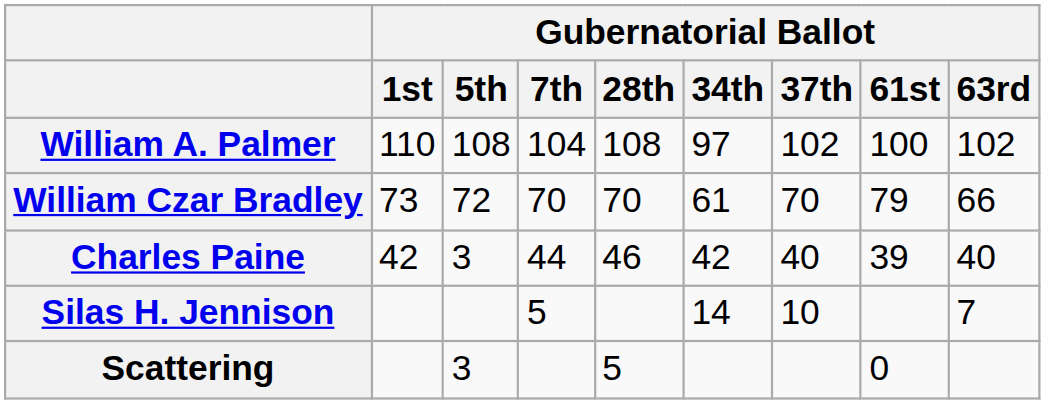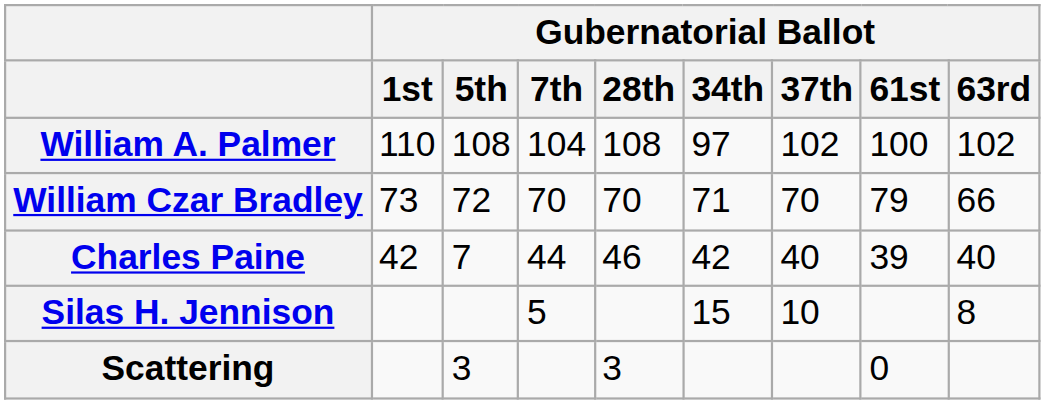 <table class="wikitable collapsible collapsed">
 <tr>
 <th></th>
 <th style="text-align:center" colspan="9"><strong>Gubernatorial Ballot</strong></th>
 </tr>
 <tr>
 <th></th>
 <th>1st</th>
 <th>5th</th>
 <th>7th</th>
 <th>28th</th>
 <th>34th</th>
 <th>37th</th>
 <th>61st</th>
 <th>63rd</th>
 </tr>
 <tr>
 <th><a href='#'>William A. Palmer</a></th>
 <td>110</td>
 <td>108</td>
 <td>104</td>
 <td>108</td>
 <td>97</td>
 <td>102</td>
 <td>100</td>
 <td>102</td>
 </tr>
 <tr>
 <th><a href='#'>William Czar Bradley</a></th>
 <td>73</td>
 <td>72</td>
 <td>70</td>
 <td>70</td>
-<td>61</td>
+<td>71</td>
 <td>70</td>
 <td>79</td>
 <td>66</td>
 </tr>
 <tr>
 <th><a href='#'>Charles Paine</a></th>
 <td>42</td>
-<td>3</td>
+<td>7</td>
 <td>44</td>
 <td>46</td>
 <td>42</td>
 <td>40</td>
 <td>39</td>
 <td>40</td>
 </tr>
 <tr>
 <th><a href='#'>Silas H. Jennison</a></th>
 <td></td>
 <td></td>
 <td>5</td>
 <td></td>
-<td>14</td>
+<td>15</td>
 <td>10</td>
 <td></td>
-<td>7</td>
+<td>8</td>
 </tr>
 <tr>
 <th>Scattering</th>
 <td></td>
 <td>3</td>
 <td></td>
-<td>5</td>
+<td>3</td>
 <td></td>
 <td></td>
 <td>0</td>
 <td></td>
 </tr>
 </table>
